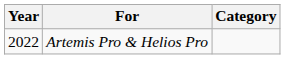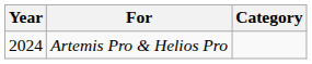 <table class="wikitable">
 <tr>
 <th>Year</th>
 <th>For</th>
 <th>Category</th>
 </tr>
 <tr>
-<td>2022</td>
+<td>2024</td>
 <td><em>Artemis Pro & Helios Pro</em></td>
 <td></td>
 </tr>
 </table>
